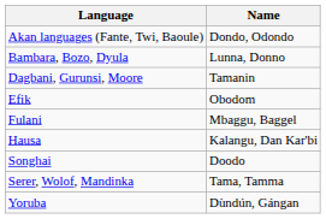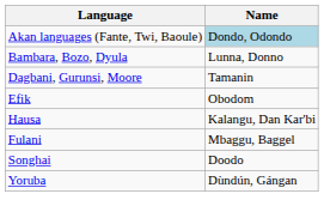 <table class="wikitable">
 <tr>
 <th>Language</th>
 <th>Name</th>
 </tr>
 <tr>
 <td><a href='#'>Akan languages</a> (Fante, Twi, Baoule)</td>
-<td>Dondo, Odondo</td>
+<td style="background: lightblue;">Dondo, Odondo</td>
 </tr>
 <tr>
 <td><a href='#'>Bambara</a>, <a href='#'>Bozo</a>, <a href='#'>Dyula</a></td>
 <td>Lunna, Donno</td>
 </tr>
 <tr>
 <td><a href='#'>Dagbani</a>, <a href='#'>Gurunsi</a>, <a href='#'>Moore</a></td>
 <td>Tamanin</td>
 </tr>
 <tr>
 <td><a href='#'>Efik</a></td>
 <td>Obodom</td>
 </tr>
 <tr>
+<td><a href='#'>Hausa</a></td>
+<td>Kalangu, Dan Kar'bi</td>
+</tr>
+<tr>
 <td><a href='#'>Fulani</a></td>
 <td>Mbaggu, Baggel</td>
-</tr>
-<tr>
-<td><a href='#'>Hausa</a></td>
-<td>Kalangu, Dan Kar'bi</td>
 </tr>
 <tr>
 <td><a href='#'>Songhai</a></td>
 <td>Doodo</td>
 </tr>
 <tr>
-<td><a href='#'>Serer</a>, <a href='#'>Wolof</a>, <a href='#'>Mandinka</a></td>
-<td>Tama, Tamma</td>
-</tr>
-<tr>
 <td><a href='#'>Yoruba</a></td>
 <td>Dùndún, Gángan</td>
 </tr>
 </table>
